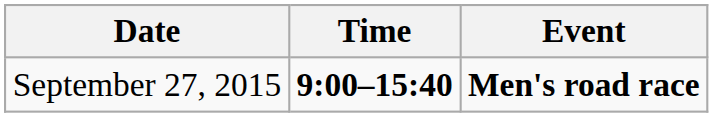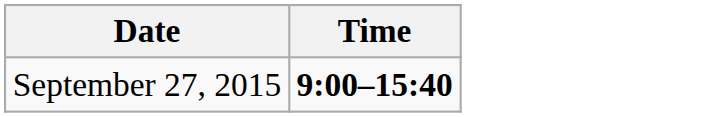 <table class="wikitable">
 <tr>
 <th>Date</th>
 <th>Time</th>
-<th>Event</th>
 </tr>
 <tr>
 <td>September 27, 2015</td>
 <td><strong>9:00–15:40</strong></td>
-<td><strong>Men's road race</strong></td>
 </tr>
 </table>
